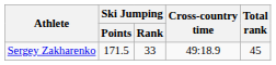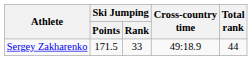 <table class="wikitable" style="font-size:90%">
 <tr>
 <th rowspan="2">Athlete</th>
 <th colspan="2">Ski Jumping</th>
 <th rowspan="2">Cross-country <br> time</th>
 <th rowspan="2">Total <br> rank</th>
 </tr>
 <tr>
 <th>Points</th>
 <th>Rank</th>
 </tr>
 <tr>
 <td><a href='#'>Sergey Zakharenko</a></td>
 <td align="center">171.5</td>
 <td align="center">33</td>
 <td align="center">49:18.9</td>
-<td align="center">45</td>
+<td align="center">44</td>
 </tr>
 </table>
